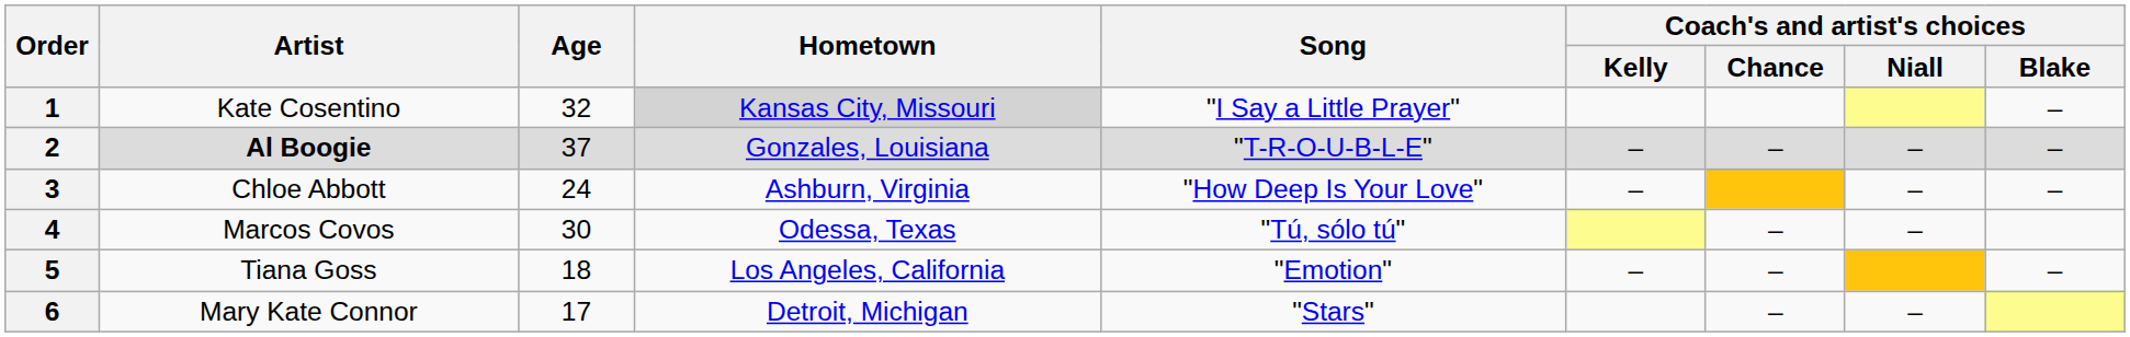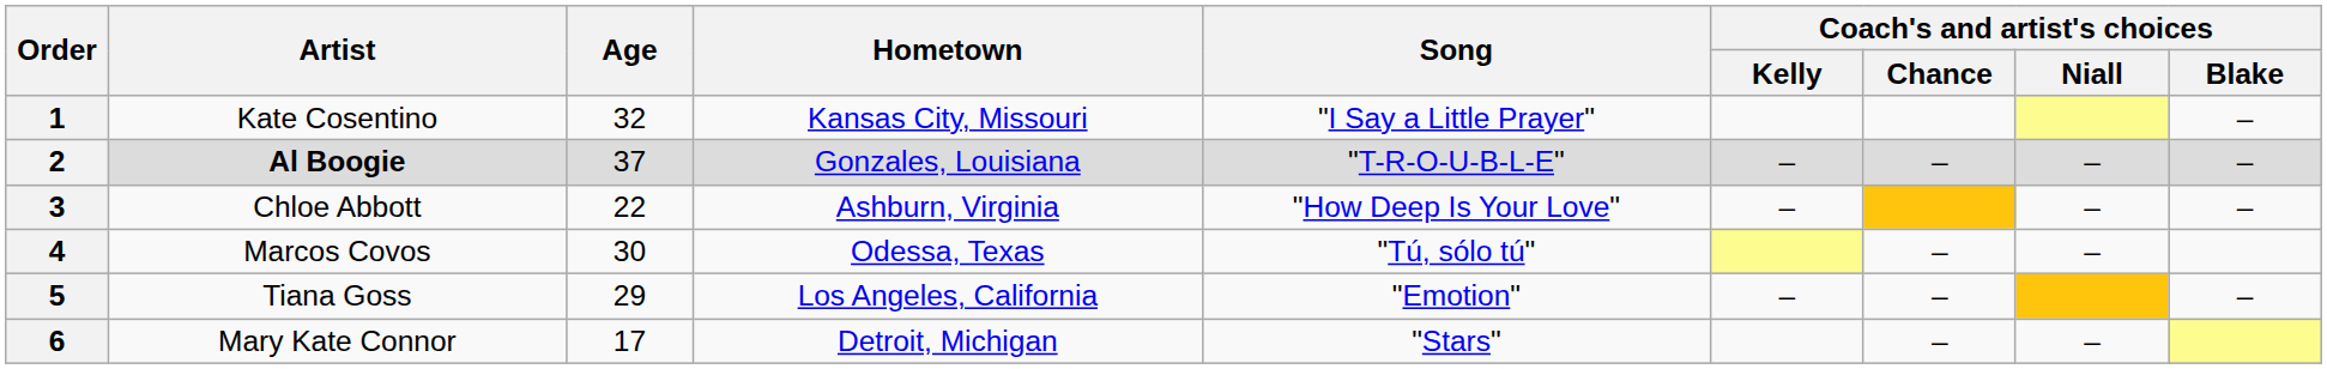 <table class="wikitable" style="text-align:center; line-height:17px; width:100%">
 <tr>
 <th rowspan="2" scope="col" style="width:04%">Order</th>
 <th rowspan="2" scope="col" style="width:18%">Artist</th>
 <th rowspan="2" scope="col" style="width:05%">Age</th>
 <th rowspan="2" scope="col" style="width:20%">Hometown</th>
 <th rowspan="2" scope="col" style="width:20%">Song</th>
 <th colspan="4" scope="col" style="width:24%">Coach's and artist's choices</th>
 </tr>
 <tr>
 <th style="width:06%">Kelly</th>
 <th style="width:06%">Chance</th>
 <th style="width:06%">Niall</th>
 <th style="width:06%">Blake</th>
 </tr>
 <tr>
 <th>1</th>
 <td>Kate Cosentino</td>
 <td>32</td>
-<td style="background: lightgrey;"><a href='#'>Kansas City, Missouri</a></td>
+<td><a href='#'>Kansas City, Missouri</a></td>
 <td>"<a href='#'>I Say a Little Prayer</a>"</td>
 <td><em></em></td>
 <td><em></em></td>
 <td style="background:#fdfc8f"><em></em></td>
 <td>–</td>
 </tr>
 <tr style="background:#DCDCDC">
 <th>2</th>
 <td><strong>Al Boogie</strong></td>
 <td>37</td>
 <td><a href='#'>Gonzales, Louisiana</a></td>
 <td>"<a href='#'>T-R-O-U-B-L-E</a>"</td>
 <td>–</td>
 <td>–</td>
 <td>–</td>
 <td>–</td>
 </tr>
 <tr>
 <th>3</th>
 <td>Chloe Abbott</td>
-<td>24</td>
+<td>22</td>
 <td><a href='#'>Ashburn, Virginia</a></td>
 <td>"<a href='#'>How Deep Is Your Love</a>"</td>
 <td>–</td>
 <td style="background:#ffc40c"><em></em></td>
 <td>–</td>
 <td>–</td>
 </tr>
 <tr>
 <th>4</th>
 <td>Marcos Covos</td>
 <td>30</td>
 <td><a href='#'>Odessa, Texas</a></td>
 <td>"<a href='#'>Tú, sólo tú</a>"</td>
 <td style="background:#fdfc8f"><em></em></td>
 <td>–</td>
 <td>–</td>
 <td><em></em></td>
 </tr>
 <tr>
 <th>5</th>
 <td>Tiana Goss</td>
-<td>18</td>
+<td>29</td>
 <td><a href='#'>Los Angeles, California</a></td>
 <td>"<a href='#'>Emotion</a>"</td>
 <td>–</td>
 <td>–</td>
 <td style="background:#ffc40c"><em></em></td>
 <td>–</td>
 </tr>
 <tr>
 <th>6</th>
 <td>Mary Kate Connor</td>
 <td>17</td>
 <td><a href='#'>Detroit, Michigan</a></td>
 <td>"<a href='#'>Stars</a>"</td>
 <td><em></em></td>
 <td>–</td>
 <td>–</td>
 <td style="background:#fdfc8f"><em></em></td>
 </tr>
 </table>
